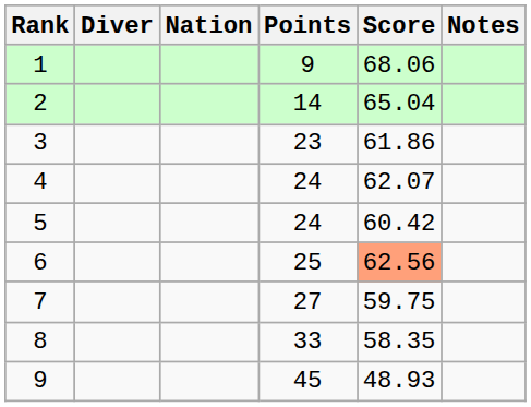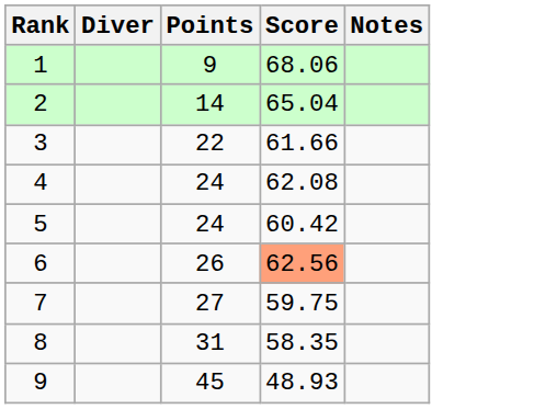 <table class="wikitable sortable" style="text-align:center">
 <tr>
 <th>Rank</th>
 <th>Diver</th>
-<th>Nation</th>
 <th>Points</th>
 <th>Score</th>
 <th>Notes</th>
 </tr>
 <tr style="background:#cfc;">
 <td>1</td>
-<td align=left></td>
 <td align=left></td>
 <td>9</td>
 <td>68.06</td>
 <td></td>
 </tr>
 <tr style="background:#cfc;">
 <td>2</td>
 <td align=left></td>
-<td align=left></td>
 <td>14</td>
 <td>65.04</td>
 <td></td>
 </tr>
 <tr>
 <td>3</td>
 <td align=left></td>
-<td align=left></td>
-<td>23</td>
-<td>61.86</td>
+<td>22</td>
+<td>61.66</td>
 <td></td>
 </tr>
 <tr>
 <td>4</td>
 <td align=left></td>
-<td align=left></td>
 <td>24</td>
-<td>62.07</td>
+<td>62.08</td>
 <td></td>
 </tr>
 <tr>
 <td>5</td>
-<td align=left></td>
 <td align=left></td>
 <td>24</td>
 <td>60.42</td>
 <td></td>
 </tr>
 <tr>
 <td>6</td>
 <td align=left></td>
-<td align=left></td>
-<td>25</td>
+<td>26</td>
 <td style="background: lightsalmon;">62.56</td>
 <td></td>
 </tr>
 <tr>
 <td>7</td>
-<td align=left></td>
 <td align=left></td>
 <td>27</td>
 <td>59.75</td>
 <td></td>
 </tr>
 <tr>
 <td>8</td>
 <td align=left></td>
-<td align=left></td>
-<td>33</td>
+<td>31</td>
 <td>58.35</td>
 <td></td>
 </tr>
 <tr>
 <td>9</td>
 <td align=left></td>
-<td align=left></td>
 <td>45</td>
 <td>48.93</td>
 <td></td>
 </tr>
 </table>
